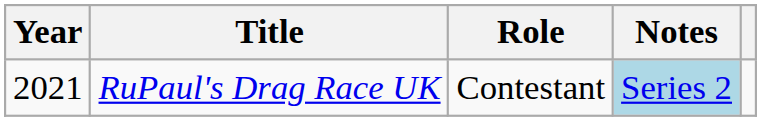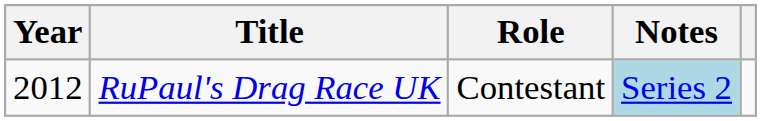 <table class="wikitable plainrowheaders sortable">
 <tr>
 <th scope="col">Year</th>
 <th scope="col">Title</th>
 <th scope="col">Role</th>
 <th scope="col">Notes</th>
 <th style="text-align: center;" class="unsortable"></th>
 </tr>
 <tr>
-<td>2021</td>
+<td>2012</td>
 <td><em><a href='#'>RuPaul's Drag Race UK</a></em></td>
 <td>Contestant</td>
 <td style="background: lightblue;"><a href='#'>Series 2</a></td>
 <td></td>
 </tr>
 </table>
